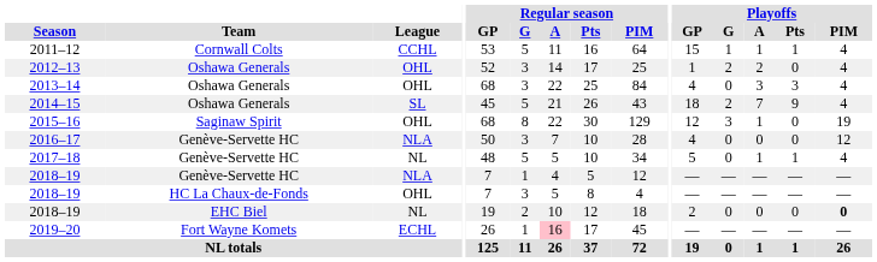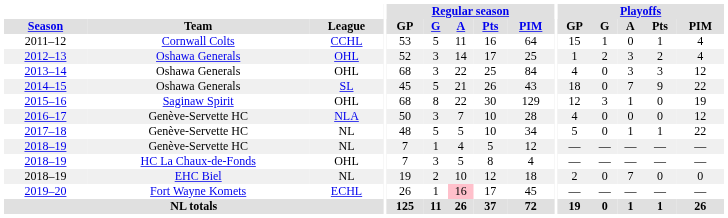 <table border="0" cellpadding="1" cellspacing="0" style="text-align:center; width:60em">
 <tr bgcolor="#e0e0e0">
 <th colspan="3" bgcolor="#ffffff"></th>
 <th rowspan="99" bgcolor="#ffffff"></th>
 <th colspan="5"><a href='#'>Regular season</a></th>
 <th rowspan="99" bgcolor="#ffffff"></th>
 <th colspan="5"><a href='#'>Playoffs</a></th>
 </tr>
 <tr bgcolor="#e0e0e0">
 <th><a href='#'>Season</a></th>
 <th>Team</th>
 <th>League</th>
 <th>GP</th>
 <th><a href='#'>G</a></th>
 <th><a href='#'>A</a></th>
 <th><a href='#'>Pts</a></th>
 <th><a href='#'>PIM</a></th>
 <th>GP</th>
 <th>G</th>
 <th>A</th>
 <th>Pts</th>
 <th>PIM</th>
 </tr>
 <tr>
 <td>2011–12</td>
 <td><a href='#'>Cornwall Colts</a></td>
 <td><a href='#'>CCHL</a></td>
 <td>53</td>
 <td>5</td>
 <td>11</td>
 <td>16</td>
 <td>64</td>
 <td>15</td>
 <td>1</td>
-<td>1</td>
+<td>0</td>
 <td>1</td>
 <td>4</td>
 </tr>
 <tr bgcolor="#f0f0f0">
 <td><a href='#'>2012–13</a></td>
 <td><a href='#'>Oshawa Generals</a></td>
 <td><a href='#'>OHL</a></td>
 <td>52</td>
 <td>3</td>
 <td>14</td>
 <td>17</td>
 <td>25</td>
 <td>1</td>
 <td>2</td>
+<td>3</td>
 <td>2</td>
-<td>0</td>
 <td>4</td>
 </tr>
 <tr>
 <td><a href='#'>2013–14</a></td>
 <td>Oshawa Generals</td>
 <td>OHL</td>
 <td>68</td>
 <td>3</td>
 <td>22</td>
 <td>25</td>
 <td>84</td>
 <td>4</td>
 <td>0</td>
 <td>3</td>
 <td>3</td>
-<td>4</td>
+<td>12</td>
 </tr>
 <tr bgcolor="#f0f0f0">
 <td><a href='#'>2014–15</a></td>
 <td>Oshawa Generals</td>
 <td><a href='#'>SL</a></td>
 <td>45</td>
 <td>5</td>
 <td>21</td>
 <td>26</td>
 <td>43</td>
 <td>18</td>
-<td>2</td>
+<td>0</td>
 <td>7</td>
 <td>9</td>
-<td>4</td>
+<td>22</td>
 </tr>
 <tr>
 <td><a href='#'>2015–16</a></td>
 <td><a href='#'>Saginaw Spirit</a></td>
 <td>OHL</td>
 <td>68</td>
 <td>8</td>
 <td>22</td>
 <td>30</td>
 <td>129</td>
 <td>12</td>
 <td>3</td>
 <td>1</td>
 <td>0</td>
 <td>19</td>
 </tr>
 <tr bgcolor="#f0f0f0">
 <td><a href='#'>2016–17</a></td>
 <td>Genève-Servette HC</td>
 <td><a href='#'>NLA</a></td>
 <td>50</td>
 <td>3</td>
 <td>7</td>
 <td>10</td>
 <td>28</td>
 <td>4</td>
 <td>0</td>
 <td>0</td>
 <td>0</td>
 <td>12</td>
 </tr>
 <tr>
 <td><a href='#'>2017–18</a></td>
 <td>Genève-Servette HC</td>
 <td>NL</td>
 <td>48</td>
 <td>5</td>
 <td>5</td>
 <td>10</td>
 <td>34</td>
 <td>5</td>
 <td>0</td>
 <td>1</td>
 <td>1</td>
-<td>4</td>
+<td>22</td>
 </tr>
 <tr bgcolor="#f0f0f0">
 <td><a href='#'>2018–19</a></td>
 <td>Genève-Servette HC</td>
-<td><a href='#'>NLA</a></td>
+<td>NL</td>
 <td>7</td>
 <td>1</td>
 <td>4</td>
 <td>5</td>
 <td>12</td>
 <td>—</td>
 <td>—</td>
 <td>—</td>
 <td>—</td>
 <td>—</td>
 </tr>
 <tr>
 <td><a href='#'>2018–19</a></td>
 <td><a href='#'>HC La Chaux-de-Fonds</a></td>
 <td>OHL</td>
 <td>7</td>
 <td>3</td>
 <td>5</td>
 <td>8</td>
 <td>4</td>
 <td>—</td>
 <td>—</td>
 <td>—</td>
 <td>—</td>
 <td>—</td>
 </tr>
 <tr bgcolor="#f0f0f0">
 <td>2018–19</td>
 <td><a href='#'>EHC Biel</a></td>
 <td>NL</td>
 <td>19</td>
 <td>2</td>
 <td>10</td>
 <td>12</td>
 <td>18</td>
 <td>2</td>
 <td>0</td>
+<td>7</td>
 <td>0</td>
 <td>0</td>
-<td><strong>0</strong></td>
 </tr>
 <tr>
 <td><a href='#'>2019–20</a></td>
 <td><a href='#'>Fort Wayne Komets</a></td>
 <td><a href='#'>ECHL</a></td>
 <td>26</td>
 <td>1</td>
 <td style="background: pink;">16</td>
 <td>17</td>
 <td>45</td>
 <td>—</td>
 <td>—</td>
 <td>—</td>
 <td>—</td>
 <td>—</td>
 </tr>
 <tr bgcolor="#e0e0e0">
 <th colspan="3">NL totals</th>
 <th>125</th>
 <th>11</th>
 <th>26</th>
 <th>37</th>
 <th>72</th>
 <th>19</th>
 <th>0</th>
 <th>1</th>
 <th>1</th>
 <th>26</th>
 </tr>
 </table>
